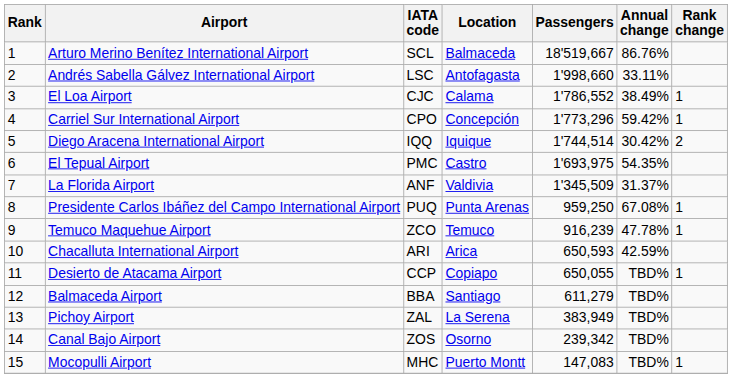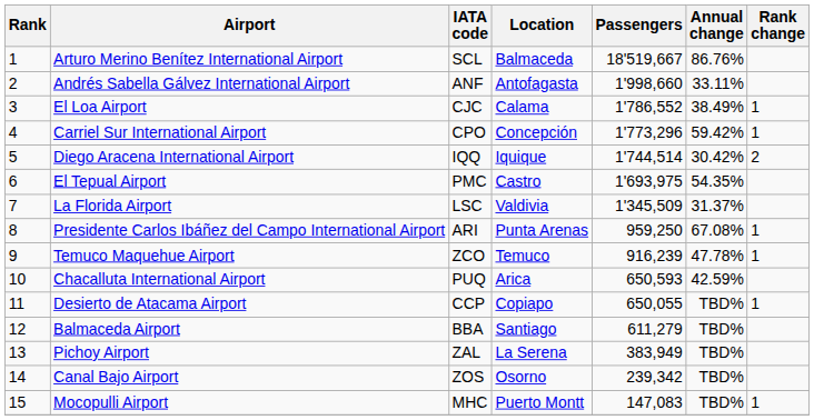 <table class="wikitable sortable">
 <tr>
 <th>Rank</th>
 <th>Airport</th>
 <th>IATA<br>code</th>
 <th>Location</th>
 <th>Passengers</th>
 <th data-sort-type="number">Annual<br>change</th>
 <th>Rank<br>change</th>
 </tr>
 <tr>
 <td>1</td>
 <td><a href='#'>Arturo Merino Benítez International Airport</a></td>
 <td>SCL</td>
 <td><a href='#'>Balmaceda</a></td>
 <td align="right">18'519,667</td>
 <td align="right">86.76% </td>
 <td></td>
 </tr>
 <tr>
 <td>2</td>
 <td><a href='#'>Andrés Sabella Gálvez International Airport</a></td>
-<td>LSC</td>
+<td>ANF</td>
 <td><a href='#'>Antofagasta</a></td>
 <td align="right">1'998,660</td>
 <td align="right">33.11% </td>
 <td></td>
 </tr>
 <tr>
 <td>3</td>
 <td><a href='#'>El Loa Airport</a></td>
 <td>CJC</td>
 <td><a href='#'>Calama</a></td>
 <td align="right">1'786,552</td>
 <td align="right">38.49% </td>
 <td>1</td>
 </tr>
 <tr>
 <td>4</td>
 <td><a href='#'>Carriel Sur International Airport</a></td>
 <td>CPO</td>
 <td><a href='#'>Concepción</a></td>
 <td align="right">1'773,296</td>
 <td align="right">59.42% </td>
 <td>1</td>
 </tr>
 <tr>
 <td>5</td>
 <td><a href='#'>Diego Aracena International Airport</a></td>
 <td>IQQ</td>
 <td><a href='#'>Iquique</a></td>
 <td align="right">1'744,514</td>
 <td align="right">30.42% </td>
 <td>2</td>
 </tr>
 <tr>
 <td>6</td>
 <td><a href='#'>El Tepual Airport</a></td>
 <td>PMC</td>
 <td><a href='#'>Castro</a></td>
 <td align="right">1'693,975</td>
 <td align="right">54.35% </td>
 <td></td>
 </tr>
 <tr>
 <td>7</td>
 <td><a href='#'>La Florida Airport</a></td>
-<td>ANF</td>
+<td>LSC</td>
 <td><a href='#'>Valdivia</a></td>
 <td align="right">1'345,509</td>
 <td align="right">31.37% </td>
 <td></td>
 </tr>
 <tr>
 <td>8</td>
 <td><a href='#'>Presidente Carlos Ibáñez del Campo International Airport</a></td>
-<td>PUQ</td>
+<td>ARI</td>
 <td><a href='#'>Punta Arenas</a></td>
 <td align="right">959,250</td>
 <td align="right">67.08% </td>
 <td>1</td>
 </tr>
 <tr>
 <td>9</td>
 <td><a href='#'>Temuco Maquehue Airport</a></td>
 <td>ZCO</td>
 <td><a href='#'>Temuco</a></td>
 <td align="right">916,239</td>
 <td align="right">47.78% </td>
 <td>1</td>
 </tr>
 <tr>
 <td>10</td>
 <td><a href='#'>Chacalluta International Airport</a></td>
-<td>ARI</td>
+<td>PUQ</td>
 <td><a href='#'>Arica</a></td>
 <td align="right">650,593</td>
 <td align="right">42.59% </td>
 <td></td>
 </tr>
 <tr>
 <td>11</td>
 <td><a href='#'>Desierto de Atacama Airport</a></td>
 <td>CCP</td>
 <td><a href='#'>Copiapo</a></td>
 <td align="right">650,055</td>
 <td align="right">TBD% </td>
 <td>1</td>
 </tr>
 <tr>
 <td>12</td>
 <td><a href='#'>Balmaceda Airport</a></td>
 <td>BBA</td>
 <td><a href='#'>Santiago</a></td>
 <td align="right">611,279</td>
 <td align="right">TBD% </td>
 <td></td>
 </tr>
 <tr>
 <td>13</td>
 <td><a href='#'>Pichoy Airport</a></td>
 <td>ZAL</td>
 <td><a href='#'>La Serena</a></td>
 <td align="right">383,949</td>
 <td align="right">TBD% </td>
 <td></td>
 </tr>
 <tr>
 <td>14</td>
 <td><a href='#'>Canal Bajo Airport</a></td>
 <td>ZOS</td>
 <td><a href='#'>Osorno</a></td>
 <td align="right">239,342</td>
 <td align="right">TBD% </td>
 <td></td>
 </tr>
 <tr>
 <td>15</td>
 <td><a href='#'>Mocopulli Airport</a></td>
 <td>MHC</td>
 <td><a href='#'>Puerto Montt</a></td>
 <td align="right">147,083</td>
 <td align="right">TBD% </td>
 <td>1</td>
 </tr>
 <tr>
 </tr>
 </table>
